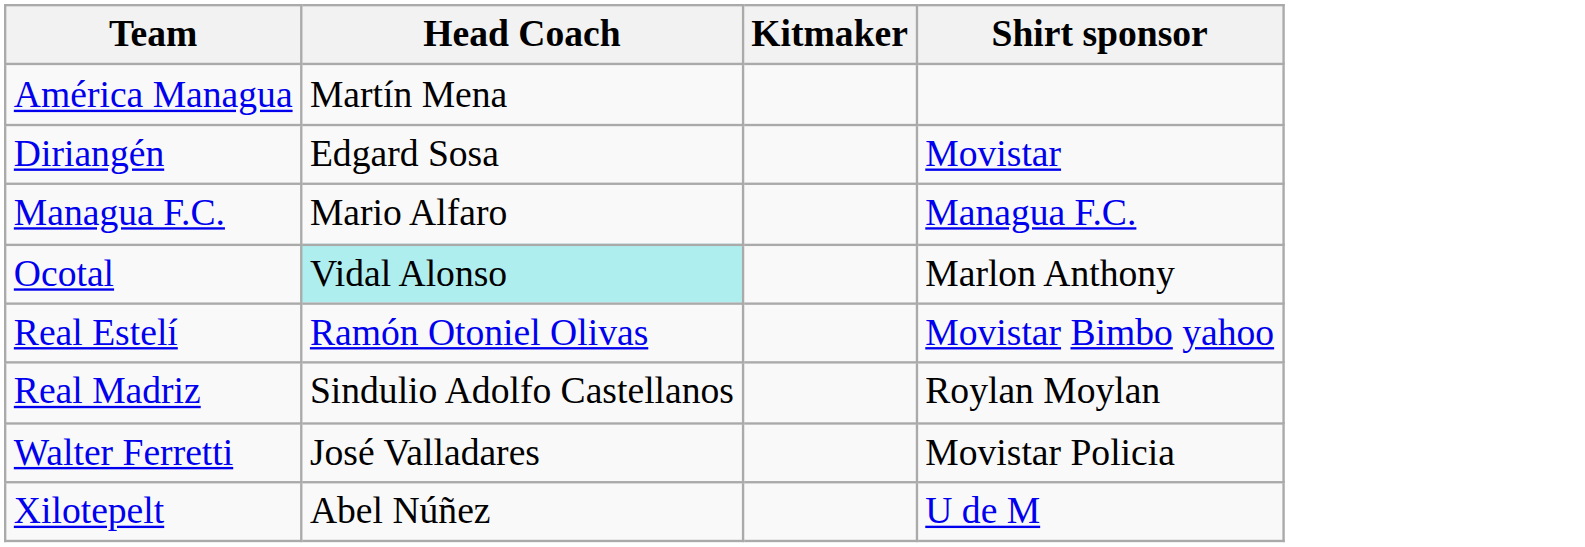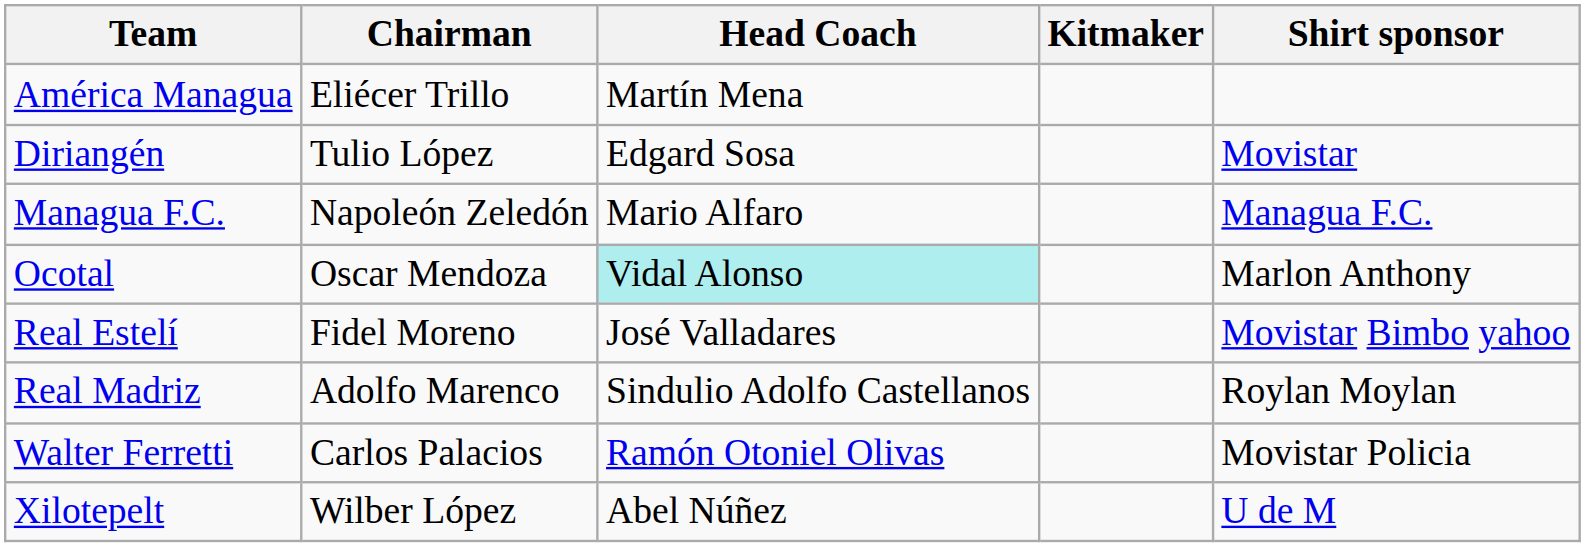 <table class="wikitable sortable" style="text-align: left;">
 <tr>
 <th>Team</th>
+<th>Chairman</th>
 <th>Head Coach</th>
 <th>Kitmaker</th>
 <th>Shirt sponsor</th>
 </tr>
 <tr>
 <td><a href='#'>América Managua</a></td>
+<td> Eliécer Trillo</td>
 <td> Martín Mena</td>
 <td></td>
 <td></td>
 </tr>
 <tr>
 <td><a href='#'>Diriangén</a></td>
+<td> Tulio López</td>
 <td> Edgard Sosa</td>
 <td></td>
 <td><a href='#'>Movistar</a></td>
 </tr>
 <tr>
 <td><a href='#'>Managua F.C.</a></td>
+<td> Napoleón Zeledón</td>
 <td> Mario Alfaro</td>
 <td></td>
 <td><a href='#'>Managua F.C.</a></td>
 </tr>
 <tr>
 <td><a href='#'>Ocotal</a></td>
+<td> Oscar Mendoza</td>
 <td style="background: paleturquoise;"> Vidal Alonso</td>
 <td></td>
 <td>Marlon Anthony</td>
 </tr>
 <tr>
 <td><a href='#'>Real Estelí</a></td>
-<td> <a href='#'>Ramón Otoniel Olivas</a></td>
+<td> Fidel Moreno</td>
+<td> José Valladares</td>
 <td></td>
 <td><a href='#'>Movistar</a> <a href='#'>Bimbo</a> <a href='#'>yahoo</a></td>
 </tr>
 <tr>
 <td><a href='#'>Real Madriz</a></td>
+<td> Adolfo Marenco</td>
 <td> Sindulio Adolfo Castellanos</td>
 <td></td>
 <td>Roylan Moylan</td>
 </tr>
 <tr>
 <td><a href='#'>Walter Ferretti</a></td>
-<td> José Valladares</td>
+<td> Carlos Palacios</td>
+<td> <a href='#'>Ramón Otoniel Olivas</a></td>
 <td></td>
 <td>Movistar Policia</td>
 </tr>
 <tr>
 <td><a href='#'>Xilotepelt</a></td>
+<td> Wilber López</td>
 <td>  Abel Núñez</td>
 <td></td>
 <td><a href='#'>U de M</a></td>
 </tr>
 </table>
